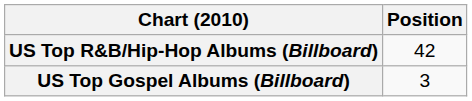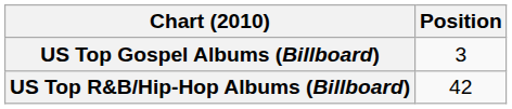 <table class="wikitable sortable plainrowheaders" style="text-align:center">
 <tr>
 <th scope="col">Chart (2010)</th>
 <th scope="col">Position</th>
 </tr>
 <tr>
+<th scope="row">US Top Gospel Albums (<em>Billboard</em>)</th>
+<td>3</td>
+</tr>
+<tr>
 <th scope="row">US Top R&B/Hip-Hop Albums (<em>Billboard</em>)</th>
 <td>42</td>
 </tr>
-<tr>
-<th scope="row">US Top Gospel Albums (<em>Billboard</em>)</th>
-<td>3</td>
-</tr>
 </table>
